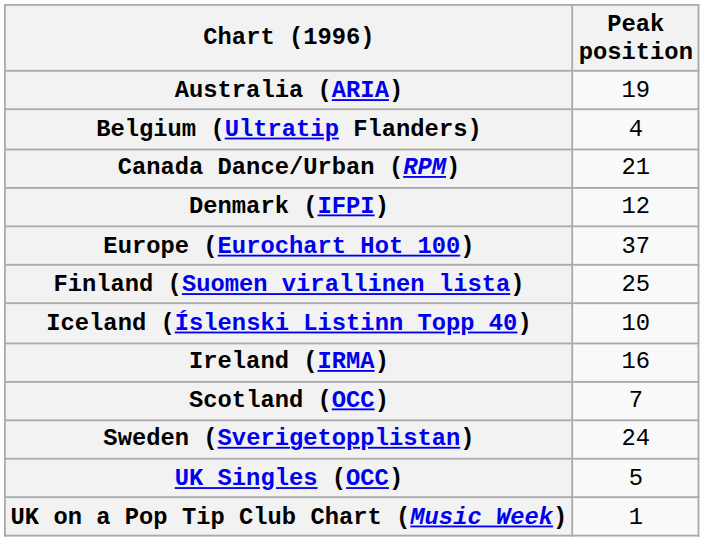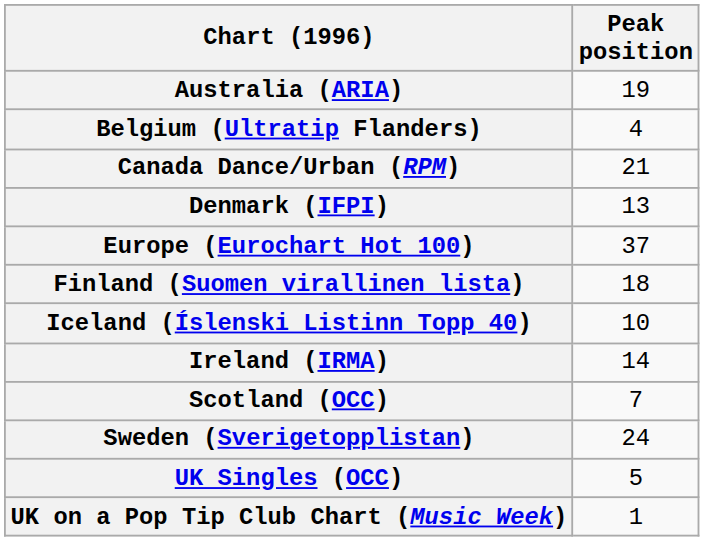 <table class="wikitable sortable plainrowheaders" style="text-align:center">
 <tr>
 <th scope="col">Chart (1996)</th>
 <th scope="col">Peak<br>position</th>
 </tr>
 <tr>
 <th scope="row">Australia (<a href='#'>ARIA</a>)</th>
 <td>19</td>
 </tr>
 <tr>
 <th scope="row">Belgium (<a href='#'>Ultratip</a> Flanders)</th>
 <td>4</td>
 </tr>
 <tr>
 <th scope="row">Canada Dance/Urban (<a href='#'><em>RPM</em></a>)</th>
 <td>21</td>
 </tr>
 <tr>
 <th scope="row">Denmark (<a href='#'>IFPI</a>)</th>
-<td>12</td>
+<td>13</td>
 </tr>
 <tr>
 <th scope="row">Europe (<a href='#'>Eurochart Hot 100</a>)</th>
 <td>37</td>
 </tr>
 <tr>
 <th scope="row">Finland (<a href='#'>Suomen virallinen lista</a>)</th>
-<td>25</td>
+<td>18</td>
 </tr>
 <tr>
 <th scope="row">Iceland (<a href='#'>Íslenski Listinn Topp 40</a>)</th>
 <td>10</td>
 </tr>
 <tr>
 <th scope="row">Ireland (<a href='#'>IRMA</a>)</th>
-<td>16</td>
+<td>14</td>
 </tr>
 <tr>
 <th scope="row">Scotland (<a href='#'>OCC</a>)</th>
 <td>7</td>
 </tr>
 <tr>
 <th scope="row">Sweden (<a href='#'>Sverigetopplistan</a>)</th>
 <td>24</td>
 </tr>
 <tr>
 <th scope="row"><a href='#'>UK Singles</a> (<a href='#'>OCC</a>)</th>
 <td>5</td>
 </tr>
 <tr>
 <th scope="row">UK on a Pop Tip Club Chart (<em><a href='#'>Music Week</a></em>)</th>
 <td>1</td>
 </tr>
 </table>
